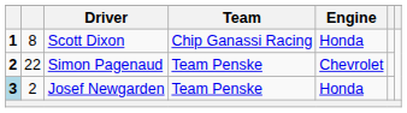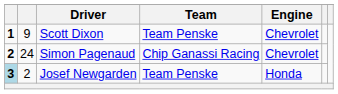 <table class="wikitable" style="font-size:95%;">
 <tr>
 </tr>
 <tr>
 <th></th>
 <th></th>
 <th>Driver</th>
 <th>Team</th>
 <th>Engine</th>
 <th></th>
 <th></th>
 </tr>
 <tr>
 <td style="text-align:center;"><strong>1</strong></td>
-<td style="text-align:center;">8</td>
+<td style="text-align:center;">9</td>
 <td align="left"> <a href='#'>Scott Dixon</a></td>
-<td><a href='#'>Chip Ganassi Racing</a></td>
-<td><a href='#'>Honda</a></td>
+<td><a href='#'>Team Penske</a></td>
+<td><a href='#'>Chevrolet</a></td>
 <td></td>
 </tr>
 <tr>
 <td style="text-align:center;"><strong>2</strong></td>
-<td style="text-align:center;">22</td>
+<td style="text-align:center;">24</td>
 <td align="left"> <a href='#'>Simon Pagenaud</a></td>
-<td><a href='#'>Team Penske</a></td>
+<td><a href='#'>Chip Ganassi Racing</a></td>
 <td><a href='#'>Chevrolet</a></td>
 <td></td>
 </tr>
 <tr>
 <td style="background: lightblue; text-align:center;"><strong>3</strong></td>
 <td style="text-align:center;">2</td>
 <td align="left"> <a href='#'>Josef Newgarden</a></td>
 <td><a href='#'>Team Penske</a></td>
 <td><a href='#'>Honda</a></td>
 <td></td>
 </tr>
 <tr>
 <th colspan=7></th>
 </tr>
 </table>
